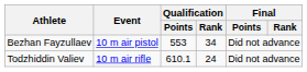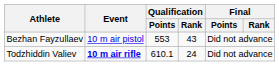 <table class=wikitable style=font-size:90%;text-align:center>
 <tr>
 <th rowspan="2">Athlete</th>
 <th rowspan="2">Event</th>
 <th colspan=2>Qualification</th>
 <th colspan=2>Final</th>
 </tr>
 <tr style="font-size:95%">
 <th>Points</th>
 <th>Rank</th>
 <th>Points</th>
 <th>Rank</th>
 </tr>
 <tr>
 <td align=left>Bezhan Fayzullaev</td>
 <td align=left><a href='#'>10 m air pistol</a></td>
 <td>553</td>
-<td>34</td>
+<td>43</td>
 <td colspan=2>Did not advance</td>
 </tr>
 <tr>
 <td align=left>Todzhiddin Valiev</td>
-<td align=left><a href='#'>10 m air rifle</a></td>
+<td align=left><strong><a href='#'>10 m air rifle</a></strong></td>
 <td>610.1</td>
 <td>24</td>
 <td colspan=2>Did not advance</td>
 </tr>
 </table>
